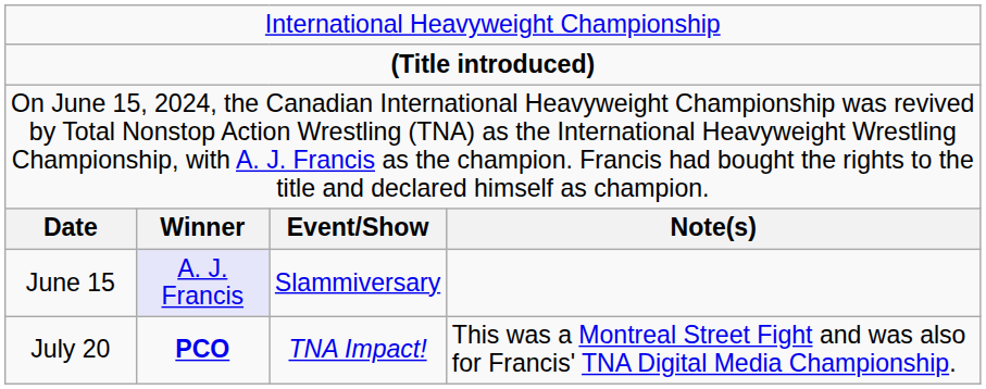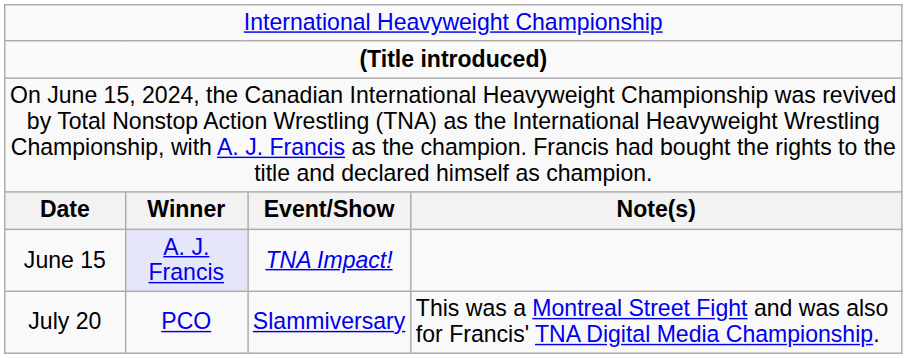 <table class="wikitable" style="text-align:center; width:100%;">
 <tr>
 <td colspan="4" style="text-align: center;"><a href='#'>International Heavyweight Championship</a></td>
 </tr>
 <tr>
 <td colspan="4" style="text-align: center;"><strong>(Title introduced)</strong></td>
 </tr>
 <tr>
 <td colspan="4" style="text-align: center;">On June 15, 2024, the Canadian International Heavyweight Championship was revived by Total Nonstop Action Wrestling (TNA) as the International Heavyweight Wrestling Championship, with <a href='#'>A. J. Francis</a> as the champion. Francis had bought the rights to the title and declared himself as champion.</td>
 </tr>
 <tr>
 <th width=14%>Date</th>
 <th width=14%>Winner</th>
 <th width=14%>Event/Show</th>
 <th width=58%>Note(s)</th>
 </tr>
 <tr>
 <td>June 15<br></td>
 <td style="background: lavender;"><a href='#'>A. J. Francis</a></td>
-<td><a href='#'>Slammiversary</a></td>
+<td><em><a href='#'>TNA Impact!</a></em></td>
 <td></td>
 </tr>
 <tr>
 <td>July 20</td>
-<td><strong><a href='#'>PCO</a></strong></td>
-<td><em><a href='#'>TNA Impact!</a></em></td>
+<td><a href='#'>PCO</a></td>
+<td><a href='#'>Slammiversary</a></td>
 <td align=left>This was a <a href='#'>Montreal Street Fight</a> and was also for Francis' <a href='#'>TNA Digital Media Championship</a>.</td>
 </tr>
 </table>
